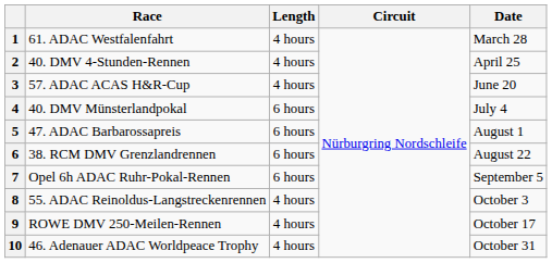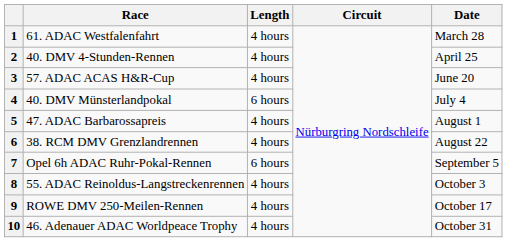 <table class="wikitable" style="font-size: 90%;">
 <tr>
 <th></th>
 <th>Race</th>
 <th>Length</th>
 <th>Circuit</th>
 <th>Date</th>
 </tr>
 <tr>
 <th>1</th>
 <td>61. ADAC Westfalenfahrt</td>
 <td align=center>4 hours</td>
 <td rowspan=10> <a href='#'>Nürburgring Nordschleife</a></td>
 <td>March 28</td>
 </tr>
 <tr>
 <th>2</th>
 <td>40. DMV 4-Stunden-Rennen</td>
 <td align=center>4 hours</td>
 <td>April 25</td>
 </tr>
 <tr>
 <th>3</th>
 <td>57. ADAC ACAS H&R-Cup</td>
 <td align=center>4 hours</td>
 <td>June 20</td>
 </tr>
 <tr>
 <th>4</th>
 <td>40. DMV Münsterlandpokal</td>
 <td align=center>6 hours</td>
 <td>July 4</td>
 </tr>
 <tr>
 <th>5</th>
 <td>47. ADAC Barbarossapreis</td>
-<td align=center>6 hours</td>
+<td align=center>4 hours</td>
 <td>August 1</td>
 </tr>
 <tr>
 <th>6</th>
 <td>38. RCM DMV Grenzlandrennen</td>
-<td align=center>6 hours</td>
+<td align=center>4 hours</td>
 <td>August 22</td>
 </tr>
 <tr>
 <th>7</th>
 <td>Opel 6h ADAC Ruhr-Pokal-Rennen</td>
 <td align=center>6 hours</td>
 <td>September 5</td>
 </tr>
 <tr>
 <th>8</th>
 <td>55. ADAC Reinoldus-Langstreckenrennen</td>
 <td align=center>4 hours</td>
 <td>October 3</td>
 </tr>
 <tr>
 <th>9</th>
 <td>ROWE DMV 250-Meilen-Rennen</td>
 <td align=center>4 hours</td>
 <td>October 17</td>
 </tr>
 <tr>
 <th>10</th>
 <td>46. Adenauer ADAC Worldpeace Trophy</td>
 <td align=center>4 hours</td>
 <td>October 31</td>
 </tr>
 </table>
